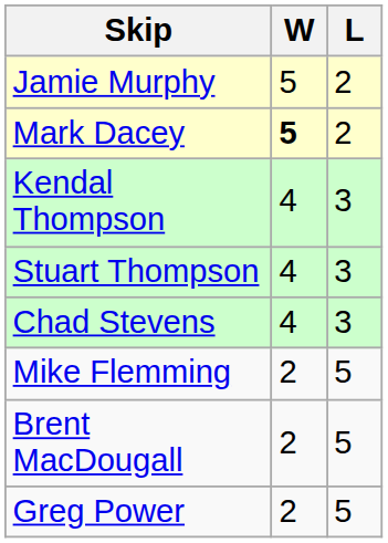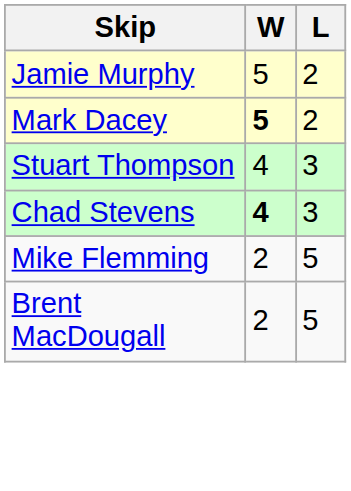 <table class=wikitable>
 <tr>
 <th width=125>Skip</th>
 <th width=20>W</th>
 <th width=20>L</th>
 </tr>
 <tr bgcolor=#ffffcc>
 <td><a href='#'>Jamie Murphy</a></td>
 <td>5</td>
 <td>2</td>
 </tr>
 <tr bgcolor=#ffffcc>
 <td><a href='#'>Mark Dacey</a></td>
 <td><strong>5</strong></td>
 <td>2</td>
 </tr>
 <tr bgcolor=#ccffcc>
-<td><a href='#'>Kendal Thompson</a></td>
-<td>4</td>
-<td>3</td>
-</tr>
-<tr bgcolor=#ccffcc>
 <td><a href='#'>Stuart Thompson</a></td>
 <td>4</td>
 <td>3</td>
 </tr>
 <tr bgcolor=#ccffcc>
 <td><a href='#'>Chad Stevens</a></td>
-<td>4</td>
+<td><strong>4</strong></td>
 <td>3</td>
 </tr>
 <tr>
 <td><a href='#'>Mike Flemming</a></td>
 <td>2</td>
 <td>5</td>
 </tr>
 <tr>
 <td><a href='#'>Brent MacDougall</a></td>
 <td>2</td>
 <td>5</td>
 </tr>
-<tr>
-<td><a href='#'>Greg Power</a></td>
-<td>2</td>
-<td>5</td>
-</tr>
 </table>
